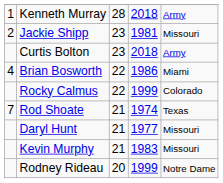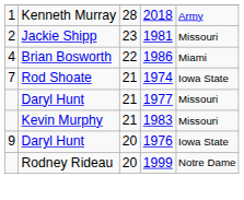 <table class="wikitable">
 <tr>
 </tr>
 <tr>
 <td>1</td>
 <td>Kenneth Murray</td>
 <td>28</td>
 <td><a href='#'>2018</a></td>
 <td style="font-size:80%;"><a href='#'>Army</a></td>
 </tr>
 <tr>
 <td>2</td>
 <td><a href='#'>Jackie Shipp</a></td>
 <td>23</td>
 <td><a href='#'>1981</a></td>
 <td style="font-size:80%;">Missouri</td>
 </tr>
 <tr>
-<td></td>
-<td>Curtis Bolton</td>
-<td>23</td>
-<td><a href='#'>2018</a></td>
-<td style="font-size:80%;"><a href='#'>Army</a></td>
-</tr>
-<tr>
 <td>4</td>
 <td><a href='#'>Brian Bosworth</a></td>
 <td>22</td>
 <td><a href='#'>1986</a></td>
 <td style="font-size:80%;">Miami</td>
 </tr>
 <tr>
-<td></td>
-<td><a href='#'>Rocky Calmus</a></td>
-<td>22</td>
-<td><a href='#'>1999</a></td>
-<td style="font-size:80%;">Colorado</td>
-</tr>
-<tr>
 <td>7</td>
 <td><a href='#'>Rod Shoate</a></td>
 <td>21</td>
 <td><a href='#'>1974</a></td>
-<td style="font-size:80%;">Texas</td>
+<td style="font-size:80%;">Iowa State</td>
 </tr>
 <tr>
 <td></td>
 <td><a href='#'>Daryl Hunt</a></td>
 <td>21</td>
 <td><a href='#'>1977</a></td>
 <td style="font-size:80%;">Missouri</td>
 </tr>
 <tr>
 <td></td>
 <td><a href='#'>Kevin Murphy</a></td>
 <td>21</td>
 <td><a href='#'>1983</a></td>
 <td style="font-size:80%;">Missouri</td>
 </tr>
 <tr>
+<td>9</td>
+<td><a href='#'>Daryl Hunt</a></td>
+<td>20</td>
+<td><a href='#'>1976</a></td>
+<td style="font-size:80%;">Iowa State</td>
+</tr>
+<tr>
 <td></td>
 <td>Rodney Rideau</td>
 <td>20</td>
 <td><a href='#'>1999</a></td>
 <td style="font-size:80%;">Notre Dame</td>
 </tr>
 </table>
